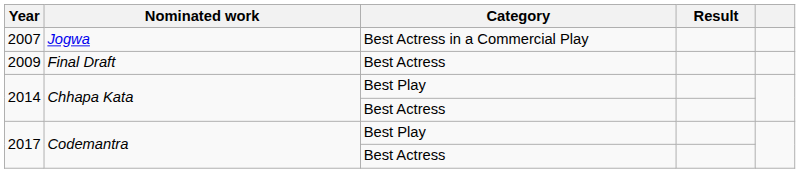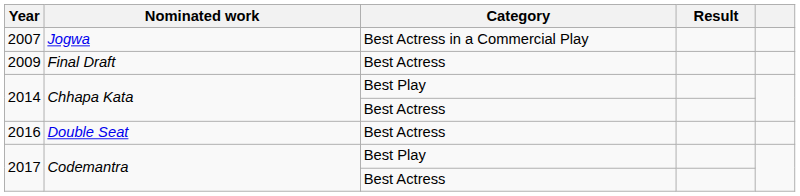 <table class="wikitable">
 <tr>
 <th width=5%>Year</th>
 <th width=40%>Nominated work</th>
 <th width=40%>Category</th>
 <th width=10%>Result</th>
 <th width=5%></th>
 </tr>
 <tr>
 <td style="text-align:center;">2007</td>
 <td><em><a href='#'>Jogwa</a></em></td>
 <td>Best Actress in a Commercial Play</td>
 <td></td>
 <td style="text-align:center;"></td>
 </tr>
 <tr>
 <td style="text-align:center;">2009</td>
 <td><em>Final Draft</em></td>
 <td>Best Actress</td>
 <td></td>
 <td style="text-align:center;"></td>
 </tr>
 <tr>
 <td rowspan="2" style="text-align:center;">2014</td>
 <td rowspan="2"><em>Chhapa Kata</em></td>
 <td>Best Play</td>
 <td></td>
 <td rowspan="2" style="text-align:center;"></td>
 </tr>
 <tr>
 <td>Best Actress</td>
 <td></td>
 </tr>
 <tr>
+<td style="text-align:center;">2016</td>
+<td><em><a href='#'>Double Seat</a></em></td>
+<td>Best Actress</td>
+<td></td>
+<td style="text-align:center;"></td>
+</tr>
+<tr>
 <td rowspan="2" style="text-align:center;">2017</td>
 <td rowspan="2"><em>Codemantra</em></td>
 <td>Best Play</td>
 <td></td>
 <td rowspan="2" style="text-align:center;"></td>
 </tr>
 <tr>
 <td>Best Actress</td>
 <td></td>
 </tr>
 </table>
